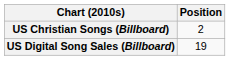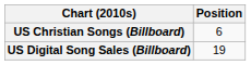 <table class="wikitable plainrowheaders" style="text-align:center">
 <tr>
 <th scope="col">Chart (2010s)</th>
 <th scope="col">Position</th>
 </tr>
 <tr>
 <th scope="row">US Christian Songs (<em>Billboard</em>)</th>
-<td>2</td>
+<td>6</td>
 </tr>
 <tr>
 <th scope="row">US Digital Song Sales (<em>Billboard</em>)</th>
 <td>19</td>
 </tr>
 </table>
